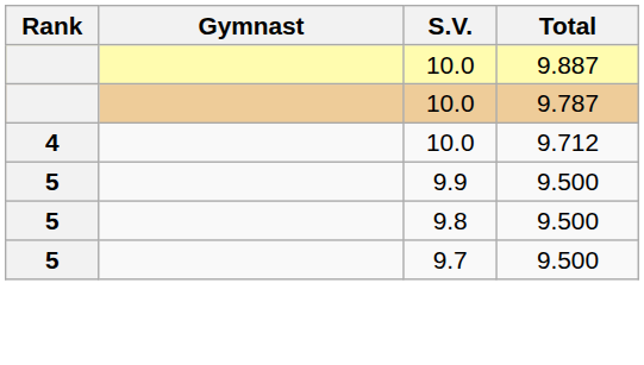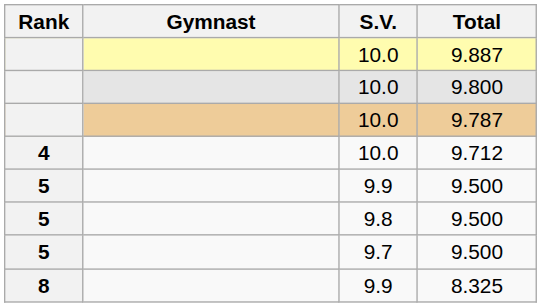 <table class="wikitable sortable" style="text-align:center; font-size:95%">
 <tr>
 <th scope="col" style="width:50px;">Rank</th>
 <th scope="col" style="width:180px;">Gymnast</th>
 <th scope="col" style="width:50px;">S.V.</th>
 <th scope="col" style="width:80px;">Total</th>
 </tr>
 <tr style="background:#fffcaf;">
 <th scope=row style="text-align:center"></th>
 <td style="text-align:left;"></td>
 <td>10.0</td>
 <td>9.887</td>
+</tr>
+<tr style="background:#e5e5e5;">
+<th scope=row style="text-align:center"></th>
+<td style="text-align:left;"></td>
+<td>10.0</td>
+<td>9.800</td>
 </tr>
 <tr style="background:#ec9;">
 <th scope=row style="text-align:center"></th>
 <td style="text-align:left;"></td>
 <td>10.0</td>
 <td>9.787</td>
 </tr>
 <tr>
 <th scope=row style="text-align:center">4</th>
 <td style="text-align:left;"></td>
 <td>10.0</td>
 <td>9.712</td>
 </tr>
 <tr>
 <th scope=row style="text-align:center">5</th>
 <td style="text-align:left;"></td>
 <td>9.9</td>
 <td>9.500</td>
 </tr>
 <tr>
 <th scope=row style="text-align:center">5</th>
 <td style="text-align:left;"></td>
 <td>9.8</td>
 <td>9.500</td>
 </tr>
 <tr>
 <th scope=row style="text-align:center">5</th>
 <td style="text-align:left;"></td>
 <td>9.7</td>
 <td>9.500</td>
 </tr>
+<tr>
+<th scope=row style="text-align:center">8</th>
+<td style="text-align:left;"></td>
+<td>9.9</td>
+<td>8.325</td>
+</tr>
 </table>
